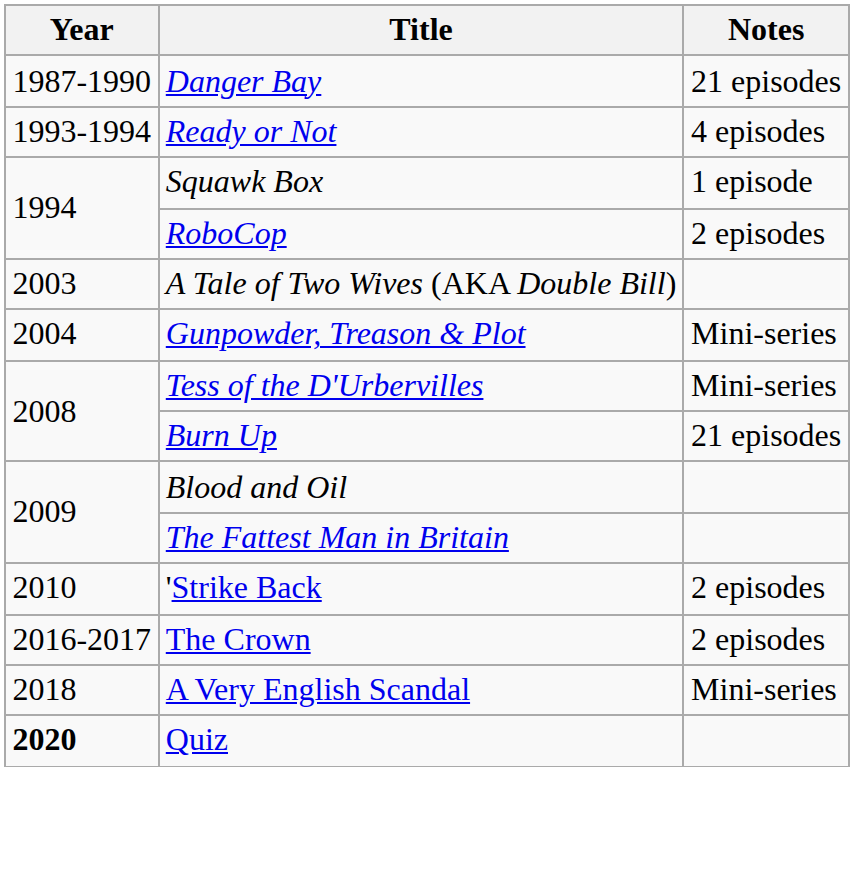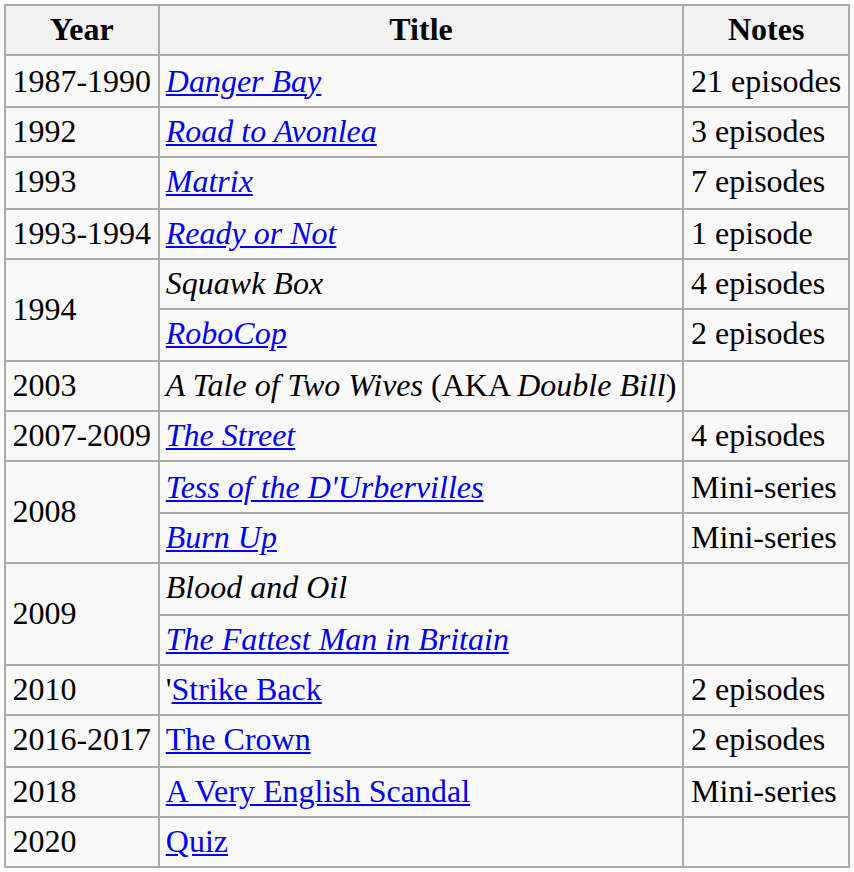 <table class="wikitable sortable">
 <tr>
 <th>Year</th>
 <th>Title</th>
 <th>Notes</th>
 </tr>
 <tr>
 <td>1987-1990</td>
 <td><em><a href='#'>Danger Bay</a></em></td>
 <td>21 episodes</td>
 </tr>
 <tr>
+<td>1992</td>
+<td><em><a href='#'>Road to Avonlea</a></em></td>
+<td>3 episodes</td>
+</tr>
+<tr>
+<td>1993</td>
+<td><em><a href='#'>Matrix</a></em></td>
+<td>7 episodes</td>
+</tr>
+<tr>
 <td>1993-1994</td>
 <td><em><a href='#'>Ready or Not</a></em></td>
-<td>4 episodes</td>
+<td>1 episode</td>
 </tr>
 <tr>
 <td rowspan="2">1994</td>
 <td><em>Squawk Box</em></td>
-<td>1 episode</td>
+<td>4 episodes</td>
 </tr>
 <tr>
 <td><em><a href='#'>RoboCop</a></em></td>
 <td>2 episodes</td>
 </tr>
 <tr>
 <td>2003</td>
 <td><em>A Tale of Two Wives</em> (AKA <em>Double Bill</em>)</td>
 <td></td>
 </tr>
 <tr>
-<td>2004</td>
-<td><em><a href='#'>Gunpowder, Treason & Plot</a></em></td>
-<td>Mini-series</td>
+<td>2007-2009</td>
+<td><em><a href='#'>The Street</a></em></td>
+<td>4 episodes</td>
 </tr>
 <tr>
 <td rowspan="2">2008</td>
 <td><em><a href='#'>Tess of the D'Urbervilles</a></em></td>
 <td>Mini-series</td>
 </tr>
 <tr>
 <td><em><a href='#'>Burn Up</a></em></td>
-<td>21 episodes</td>
+<td>Mini-series</td>
 </tr>
 <tr>
 <td rowspan="2">2009</td>
 <td><em>Blood and Oil</em></td>
 <td></td>
 </tr>
 <tr>
 <td><em><a href='#'>The Fattest Man in Britain</a></em></td>
 <td></td>
 </tr>
 <tr>
 <td>2010</td>
 <td>'<a href='#'>Strike Back</a><em></td>
 <td>2 episodes</td>
 </tr>
 <tr>
 <td>2016-2017</td>
 <td></em><a href='#'>The Crown</a><em></td>
 <td>2 episodes</td>
 </tr>
 <tr>
 <td>2018</td>
 <td></em><a href='#'>A Very English Scandal</a><em></td>
 <td>Mini-series</td>
 </tr>
 <tr>
-<td><strong>2020</strong></td>
+<td>2020</td>
 <td></em><a href='#'>Quiz</a><em></td>
 <td></td>
 </tr>
 </table>
